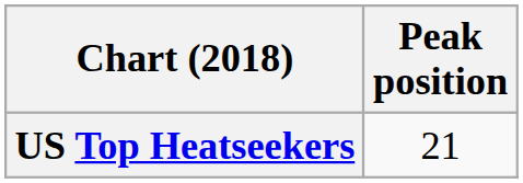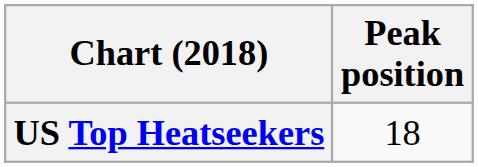 <table class="wikitable sortable plainrowheaders" style="text-align:center">
 <tr>
 <th scope="col">Chart (2018)</th>
 <th scope="col">Peak<br> position</th>
 </tr>
 <tr>
 <th scope="row">US <a href='#'>Top Heatseekers</a></th>
-<td style="text-align:center;">21</td>
+<td style="text-align:center;">18</td>
 </tr>
 </table>
